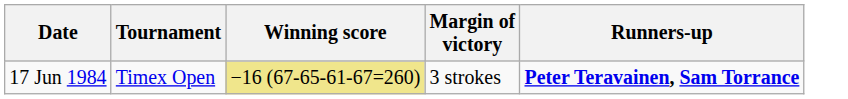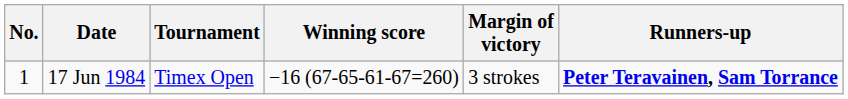 <table class="wikitable" style="font-size:95%;">
 <tr>
+<th>No.</th>
 <th>Date</th>
 <th>Tournament</th>
 <th>Winning score</th>
 <th>Margin of<br>victory</th>
 <th>Runners-up</th>
 </tr>
 <tr>
+<td align=center>1</td>
 <td>17 Jun <a href='#'>1984</a></td>
 <td><a href='#'>Timex Open</a></td>
-<td style="background: khaki;">−16 (67-65-61-67=260)</td>
+<td>−16 (67-65-61-67=260)</td>
 <td>3 strokes</td>
 <td><strong> <a href='#'>Peter Teravainen</a>,  <a href='#'>Sam Torrance</a></strong></td>
 </tr>
 </table>
